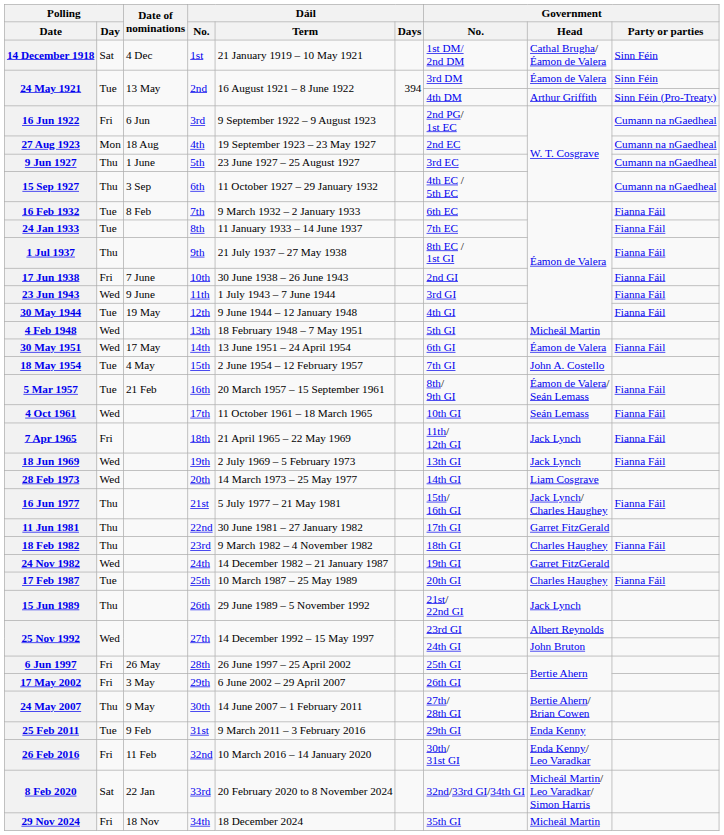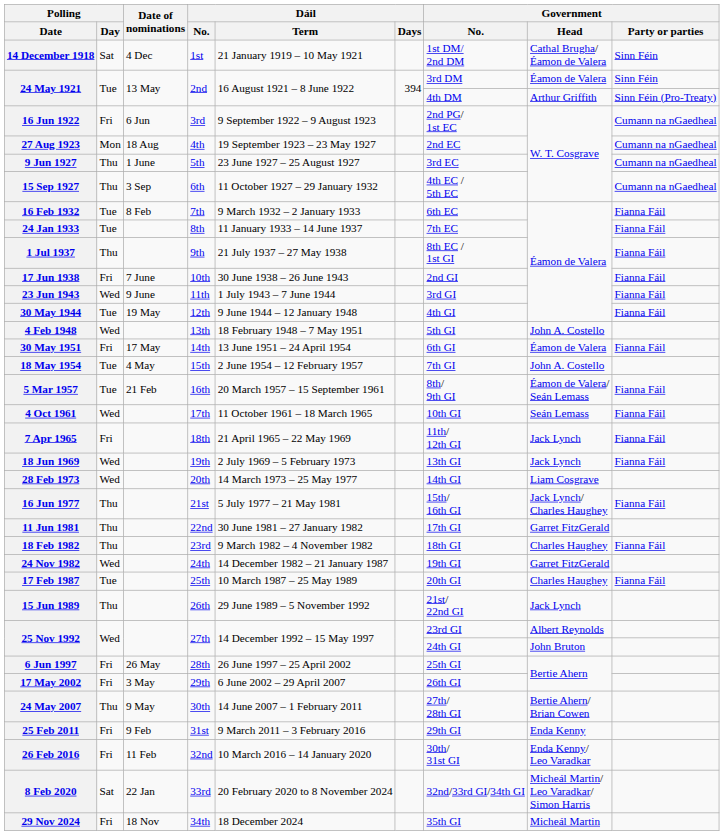 <table class="wikitable sortable">
 <tr>
 <th scope="col" colspan="2">Polling</th>
 <th scope="col" rowspan="2" class="unsortable">Date of<br>nominations</th>
 <th scope="col" colspan="3">Dáil</th>
 <th scope="col" colspan="3">Government</th>
 </tr>
 <tr>
 <th scope="col" data-sort-type="date">Date</th>
 <th scope="col">Day<br></th>
 <th scope="col" data-sort-type="number">No.</th>
 <th scope="col" class="unsortable">Term</th>
 <th scope="col" data-sort-type="number">Days</th>
 <th scope="col" class="unsortable">No.</th>
 <th scope="col">Head</th>
 <th scope="col">Party or parties</th>
 </tr>
 <tr>
 <th scope="row"><a href='#'>14 December 1918</a><br></th>
 <td>Sat</td>
 <td>4 Dec</td>
 <td><a href='#'>1st</a></td>
 <td>21 January 1919 – 10 May 1921</td>
 <td align=right></td>
 <td><a href='#'>1st DM/<br>2nd DM</a></td>
 <td><a href='#'>Cathal Brugha</a>/<br><a href='#'>Éamon de Valera</a></td>
 <td> <a href='#'>Sinn Féin</a></td>
 </tr>
 <tr>
 <th rowspan=2 scope="row"><a href='#'>24 May 1921</a></th>
 <td rowspan=2>Tue</td>
 <td rowspan=2>13 May</td>
 <td rowspan=2><a href='#'>2nd</a></td>
 <td rowspan=2>16 August 1921 – 8 June 1922</td>
 <td align=right rowspan=2>394</td>
 <td><a href='#'>3rd DM</a></td>
 <td><a href='#'>Éamon de Valera</a></td>
 <td> <a href='#'>Sinn Féin</a></td>
 </tr>
 <tr>
 <td><a href='#'>4th DM</a></td>
 <td><a href='#'>Arthur Griffith</a></td>
 <td> <a href='#'>Sinn Féin (Pro-Treaty)</a></td>
 </tr>
 <tr>
 <th scope="row"><a href='#'>16 Jun 1922</a><br></th>
 <td>Fri</td>
 <td>6 Jun</td>
 <td><a href='#'>3rd</a></td>
 <td>9 September 1922 – 9 August 1923</td>
 <td align=right></td>
 <td><a href='#'>2nd PG</a>/<br><a href='#'>1st EC</a></td>
 <td rowspan=4><a href='#'>W. T. Cosgrave</a></td>
 <td> <a href='#'>Cumann na nGaedheal</a></td>
 </tr>
 <tr>
 <th scope="row"><a href='#'>27 Aug 1923</a></th>
 <td>Mon</td>
 <td>18 Aug</td>
 <td><a href='#'>4th</a></td>
 <td>19 September 1923 – 23 May 1927</td>
 <td align=right></td>
 <td><a href='#'>2nd EC</a></td>
 <td> <a href='#'>Cumann na nGaedheal</a></td>
 </tr>
 <tr>
 <th scope="row"><a href='#'>9 Jun 1927</a></th>
 <td>Thu</td>
 <td>1 June</td>
 <td><a href='#'>5th</a></td>
 <td>23 June 1927 – 25 August 1927</td>
 <td align=right></td>
 <td><a href='#'>3rd EC</a></td>
 <td> <a href='#'>Cumann na nGaedheal</a></td>
 </tr>
 <tr>
 <th scope="row"><a href='#'>15 Sep 1927</a></th>
 <td>Thu</td>
 <td>3 Sep</td>
 <td><a href='#'>6th</a></td>
 <td>11 October 1927 – 29 January 1932</td>
 <td align=right></td>
 <td><a href='#'>4th EC</a> /<br><a href='#'>5th EC</a></td>
 <td> <a href='#'>Cumann na nGaedheal</a></td>
 </tr>
 <tr>
 <th scope="row"><a href='#'>16 Feb 1932</a></th>
 <td>Tue</td>
 <td>8 Feb</td>
 <td><a href='#'>7th</a></td>
 <td>9 March 1932 – 2 January 1933</td>
 <td align=right></td>
 <td><a href='#'>6th EC</a></td>
 <td rowspan=6><a href='#'>Éamon de Valera</a></td>
 <td> <a href='#'>Fianna Fáil</a></td>
 </tr>
 <tr>
 <th scope="row"><a href='#'>24 Jan 1933</a></th>
 <td>Tue</td>
 <td></td>
 <td><a href='#'>8th</a></td>
 <td>11 January 1933 – 14 June 1937</td>
 <td align=right></td>
 <td><a href='#'>7th EC</a></td>
 <td> <a href='#'>Fianna Fáil</a></td>
 </tr>
 <tr>
 <th scope="row"><a href='#'>1 Jul 1937</a></th>
 <td>Thu</td>
 <td></td>
 <td><a href='#'>9th</a></td>
 <td>21 July 1937 – 27 May 1938</td>
 <td align=right></td>
 <td><a href='#'>8th EC</a> /<br><a href='#'>1st GI</a></td>
 <td> <a href='#'>Fianna Fáil</a></td>
 </tr>
 <tr>
 <th scope="row"><a href='#'>17 Jun 1938</a></th>
 <td>Fri</td>
 <td>7 June</td>
 <td><a href='#'>10th</a></td>
 <td>30 June 1938 – 26 June 1943</td>
 <td align=right></td>
 <td><a href='#'>2nd GI</a></td>
 <td> <a href='#'>Fianna Fáil</a></td>
 </tr>
 <tr>
 <th scope="row"><a href='#'>23 Jun 1943</a></th>
 <td>Wed</td>
 <td>9 June</td>
 <td><a href='#'>11th</a></td>
 <td>1 July 1943 – 7 June 1944</td>
 <td align=right></td>
 <td><a href='#'>3rd GI</a></td>
 <td> <a href='#'>Fianna Fáil</a></td>
 </tr>
 <tr>
 <th scope="row"><a href='#'>30 May 1944</a></th>
 <td>Tue</td>
 <td>19 May</td>
 <td><a href='#'>12th</a></td>
 <td>9 June 1944 – 12 January 1948</td>
 <td align=right></td>
 <td><a href='#'>4th GI</a></td>
 <td> <a href='#'>Fianna Fáil</a></td>
 </tr>
 <tr>
 <th><a href='#'>4 Feb 1948</a></th>
 <td>Wed</td>
 <td></td>
 <td><a href='#'>13th</a></td>
 <td>18 February 1948 – 7 May 1951</td>
 <td align=right></td>
 <td><a href='#'>5th GI</a></td>
-<td><a href='#'>Micheál Martin</a></td>
+<td><a href='#'>John A. Costello</a></td>
 <td></td>
 </tr>
 <tr>
 <th scope="row"><a href='#'>30 May 1951</a></th>
-<td>Wed</td>
+<td>Fri</td>
 <td>17 May</td>
 <td><a href='#'>14th</a></td>
 <td>13 June 1951 – 24 April 1954</td>
 <td align=right></td>
 <td><a href='#'>6th GI</a></td>
 <td><a href='#'>Éamon de Valera</a></td>
 <td> <a href='#'>Fianna Fáil</a></td>
 </tr>
 <tr>
 <th><a href='#'>18 May 1954</a></th>
 <td>Tue</td>
 <td>4 May</td>
 <td><a href='#'>15th</a></td>
 <td>2 June 1954 – 12 February 1957</td>
 <td align=right></td>
 <td><a href='#'>7th GI</a></td>
 <td><a href='#'>John A. Costello</a></td>
 <td></td>
 </tr>
 <tr>
 <th scope="row"><a href='#'>5 Mar 1957</a></th>
 <td>Tue</td>
 <td>21 Feb</td>
 <td><a href='#'>16th</a></td>
 <td>20 March 1957 – 15 September 1961</td>
 <td align=right></td>
 <td><a href='#'>8th</a>/<br><a href='#'>9th GI</a></td>
 <td><a href='#'>Éamon de Valera</a>/<br><a href='#'>Seán Lemass</a></td>
 <td> <a href='#'>Fianna Fáil</a></td>
 </tr>
 <tr>
 <th scope="row"><a href='#'>4 Oct 1961</a></th>
 <td>Wed</td>
 <td></td>
 <td><a href='#'>17th</a></td>
 <td>11 October 1961 – 18 March 1965</td>
 <td align=right></td>
 <td><a href='#'>10th GI</a></td>
 <td><a href='#'>Seán Lemass</a></td>
 <td> <a href='#'>Fianna Fáil</a></td>
 </tr>
 <tr>
 <th scope="row"><a href='#'>7 Apr 1965</a></th>
 <td>Fri</td>
 <td></td>
 <td><a href='#'>18th</a></td>
 <td>21 April 1965 – 22 May 1969</td>
 <td align=right></td>
 <td><a href='#'>11th</a>/<br><a href='#'>12th GI</a></td>
 <td><a href='#'>Jack Lynch</a></td>
 <td> <a href='#'>Fianna Fáil</a></td>
 </tr>
 <tr>
 <th scope="row"><a href='#'>18 Jun 1969</a></th>
 <td>Wed</td>
 <td></td>
 <td><a href='#'>19th</a></td>
 <td>2 July 1969 – 5 February 1973</td>
 <td align=right></td>
 <td><a href='#'>13th GI</a></td>
 <td><a href='#'>Jack Lynch</a></td>
 <td> <a href='#'>Fianna Fáil</a></td>
 </tr>
 <tr>
 <th><a href='#'>28 Feb 1973</a></th>
 <td>Wed</td>
 <td></td>
 <td><a href='#'>20th</a></td>
 <td>14 March 1973 – 25 May 1977</td>
 <td align=right></td>
 <td><a href='#'>14th GI</a></td>
 <td><a href='#'>Liam Cosgrave</a></td>
 <td></td>
 </tr>
 <tr>
 <th scope="row"><a href='#'>16 Jun 1977</a></th>
 <td>Thu</td>
 <td></td>
 <td><a href='#'>21st</a></td>
 <td>5 July 1977 – 21 May 1981</td>
 <td align=right></td>
 <td><a href='#'>15th</a>/<br><a href='#'>16th GI</a></td>
 <td><a href='#'>Jack Lynch</a>/<br><a href='#'>Charles Haughey</a></td>
 <td> <a href='#'>Fianna Fáil</a></td>
 </tr>
 <tr>
 <th><a href='#'>11 Jun 1981</a></th>
 <td>Thu</td>
 <td></td>
 <td><a href='#'>22nd</a></td>
 <td>30 June 1981 – 27 January 1982</td>
 <td align=right></td>
 <td><a href='#'>17th GI</a></td>
 <td><a href='#'>Garret FitzGerald</a></td>
 <td></td>
 </tr>
 <tr>
 <th scope="row"><a href='#'>18 Feb 1982</a></th>
 <td>Thu</td>
 <td></td>
 <td><a href='#'>23rd</a></td>
 <td>9 March 1982 – 4 November 1982</td>
 <td align=right></td>
 <td><a href='#'>18th GI</a></td>
 <td><a href='#'>Charles Haughey</a></td>
 <td> <a href='#'>Fianna Fáil</a></td>
 </tr>
 <tr>
 <th><a href='#'>24 Nov 1982</a></th>
 <td>Wed</td>
 <td></td>
 <td><a href='#'>24th</a></td>
 <td>14 December 1982 – 21 January 1987</td>
 <td align=right></td>
 <td><a href='#'>19th GI</a></td>
 <td><a href='#'>Garret FitzGerald</a></td>
 <td></td>
 </tr>
 <tr>
 <th scope="row"><a href='#'>17 Feb 1987</a></th>
 <td>Tue</td>
 <td></td>
 <td><a href='#'>25th</a></td>
 <td>10 March 1987 – 25 May 1989</td>
 <td align=right></td>
 <td><a href='#'>20th GI</a></td>
 <td><a href='#'>Charles Haughey</a></td>
 <td> <a href='#'>Fianna Fáil</a></td>
 </tr>
 <tr>
 <th><a href='#'>15 Jun 1989</a></th>
 <td>Thu</td>
 <td></td>
 <td><a href='#'>26th</a></td>
 <td>29 June 1989 – 5 November 1992</td>
 <td align=right></td>
 <td><a href='#'>21st</a>/<br><a href='#'>22nd GI</a></td>
 <td><a href='#'>Jack Lynch</a></td>
 <td></td>
 </tr>
 <tr>
 <th rowspan=2><a href='#'>25 Nov 1992</a></th>
 <td rowspan=2>Wed</td>
 <td rowspan=2></td>
 <td rowspan=2><a href='#'>27th</a></td>
 <td rowspan=2>14 December 1992 – 15 May 1997</td>
 <td rowspan=2 align=right></td>
 <td><a href='#'>23rd GI</a></td>
 <td><a href='#'>Albert Reynolds</a></td>
 <td></td>
 </tr>
 <tr>
 <td><a href='#'>24th GI</a></td>
 <td><a href='#'>John Bruton</a></td>
 <td></td>
 </tr>
 <tr>
 <th><a href='#'>6 Jun 1997</a></th>
 <td>Fri</td>
 <td>26 May</td>
 <td><a href='#'>28th</a></td>
 <td>26 June 1997 – 25 April 2002</td>
 <td align=right></td>
 <td><a href='#'>25th GI</a></td>
 <td rowspan=2><a href='#'>Bertie Ahern</a></td>
 <td></td>
 </tr>
 <tr>
 <th><a href='#'>17 May 2002</a></th>
 <td>Fri</td>
 <td>3 May</td>
 <td><a href='#'>29th</a></td>
 <td>6 June 2002 – 29 April 2007</td>
 <td align=right></td>
 <td><a href='#'>26th GI</a></td>
 <td></td>
 </tr>
 <tr>
 <th><a href='#'>24 May 2007</a></th>
 <td>Thu</td>
 <td>9 May</td>
 <td><a href='#'>30th</a></td>
 <td>14 June 2007 – 1 February 2011</td>
 <td align=right></td>
 <td><a href='#'>27th</a>/<br><a href='#'>28th GI</a></td>
 <td><a href='#'>Bertie Ahern</a>/<br><a href='#'>Brian Cowen</a></td>
 <td></td>
 </tr>
 <tr>
 <th><a href='#'>25 Feb 2011</a></th>
-<td>Tue</td>
+<td>Fri</td>
 <td>9 Feb</td>
 <td><a href='#'>31st</a></td>
 <td>9 March 2011 – 3 February 2016</td>
 <td align=right></td>
 <td><a href='#'>29th GI</a></td>
 <td><a href='#'>Enda Kenny</a></td>
 <td></td>
 </tr>
 <tr>
 <th><a href='#'>26 Feb 2016</a></th>
 <td>Fri</td>
 <td>11 Feb</td>
 <td><a href='#'>32nd</a></td>
 <td>10 March 2016 – 14 January 2020</td>
 <td align=right></td>
 <td><a href='#'>30th</a>/<br><a href='#'>31st GI</a></td>
 <td><a href='#'>Enda Kenny</a>/<br><a href='#'>Leo Varadkar</a></td>
 <td></td>
 </tr>
 <tr>
 <th><a href='#'>8 Feb 2020</a></th>
 <td>Sat</td>
 <td>22 Jan</td>
 <td><a href='#'>33rd</a></td>
 <td>20 February 2020 to 8 November 2024</td>
 <td align=right></td>
 <td><a href='#'>32nd</a>/<a href='#'>33rd GI</a>/<a href='#'>34th GI</a></td>
 <td><a href='#'>Micheál Martin</a>/<br><a href='#'>Leo Varadkar</a>/<br><a href='#'>Simon Harris</a></td>
 <td></td>
 </tr>
 <tr>
 <th><a href='#'>29 Nov 2024</a></th>
 <td>Fri</td>
 <td>18 Nov</td>
 <td><a href='#'>34th</a></td>
 <td>18 December 2024</td>
 <td align=right></td>
 <td><a href='#'>35th GI</a></td>
 <td><a href='#'>Micheál Martin</a></td>
 <td></td>
 </tr>
 </table>
